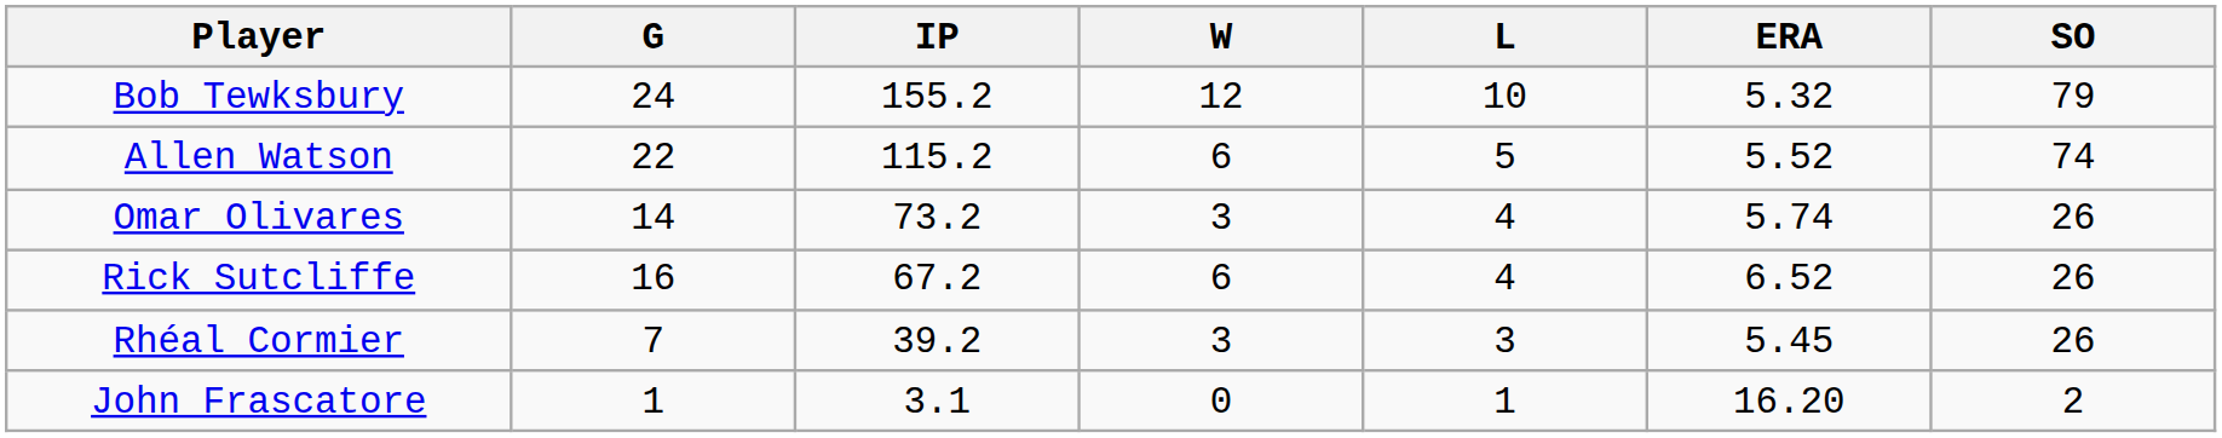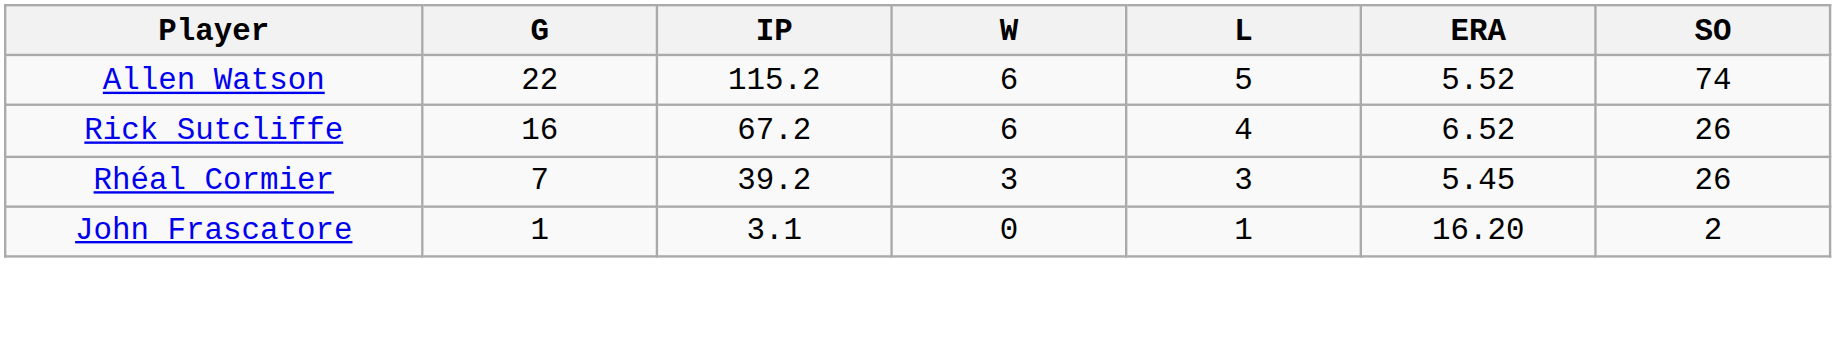 <table class="wikitable sortable">
 <tr>
 <th bgcolor="#DDDDFF" width="16%">Player</th>
 <th bgcolor="#DDDDFF" width="9%">G</th>
 <th bgcolor="#DDDDFF" width="9%">IP</th>
 <th bgcolor="#DDDDFF" width="9%">W</th>
 <th bgcolor="#DDDDFF" width="9%">L</th>
 <th bgcolor="#DDDDFF" width="9%">ERA</th>
 <th bgcolor="#DDDDFF" width="9%">SO</th>
 </tr>
-<tr align="center">
-<td><a href='#'>Bob Tewksbury</a></td>
-<td>24</td>
-<td>155.2</td>
-<td>12</td>
-<td>10</td>
-<td>5.32</td>
-<td>79</td>
-</tr>
 <tr align=center>
 <td><a href='#'>Allen Watson</a></td>
 <td>22</td>
 <td>115.2</td>
 <td>6</td>
 <td>5</td>
 <td>5.52</td>
 <td>74</td>
-</tr>
-<tr align=center>
-<td><a href='#'>Omar Olivares</a></td>
-<td>14</td>
-<td>73.2</td>
-<td>3</td>
-<td>4</td>
-<td>5.74</td>
-<td>26</td>
 </tr>
 <tr align=center>
 <td><a href='#'>Rick Sutcliffe</a></td>
 <td>16</td>
 <td>67.2</td>
 <td>6</td>
 <td>4</td>
 <td>6.52</td>
 <td>26</td>
 </tr>
 <tr align=center>
 <td><a href='#'>Rhéal Cormier</a></td>
 <td>7</td>
 <td>39.2</td>
 <td>3</td>
 <td>3</td>
 <td>5.45</td>
 <td>26</td>
 </tr>
 <tr align=center>
 <td><a href='#'>John Frascatore</a></td>
 <td>1</td>
 <td>3.1</td>
 <td>0</td>
 <td>1</td>
 <td>16.20</td>
 <td>2</td>
 </tr>
 </table>
